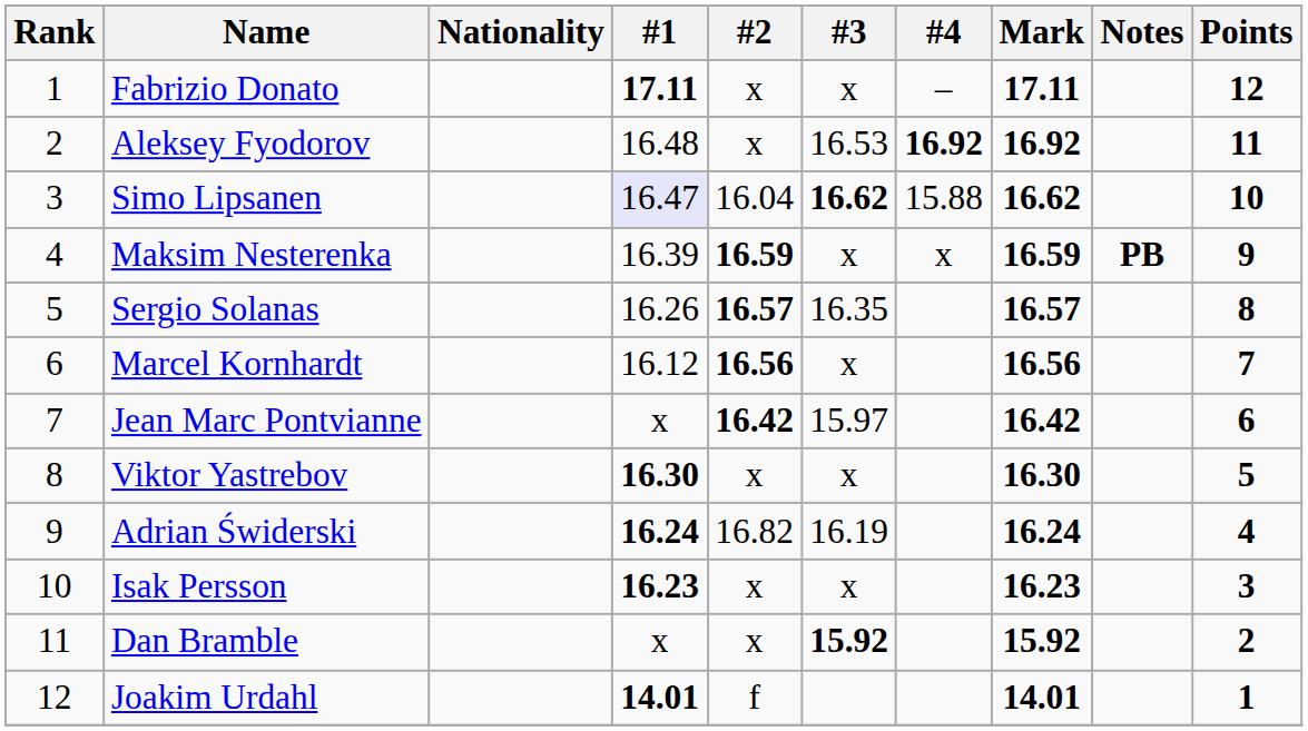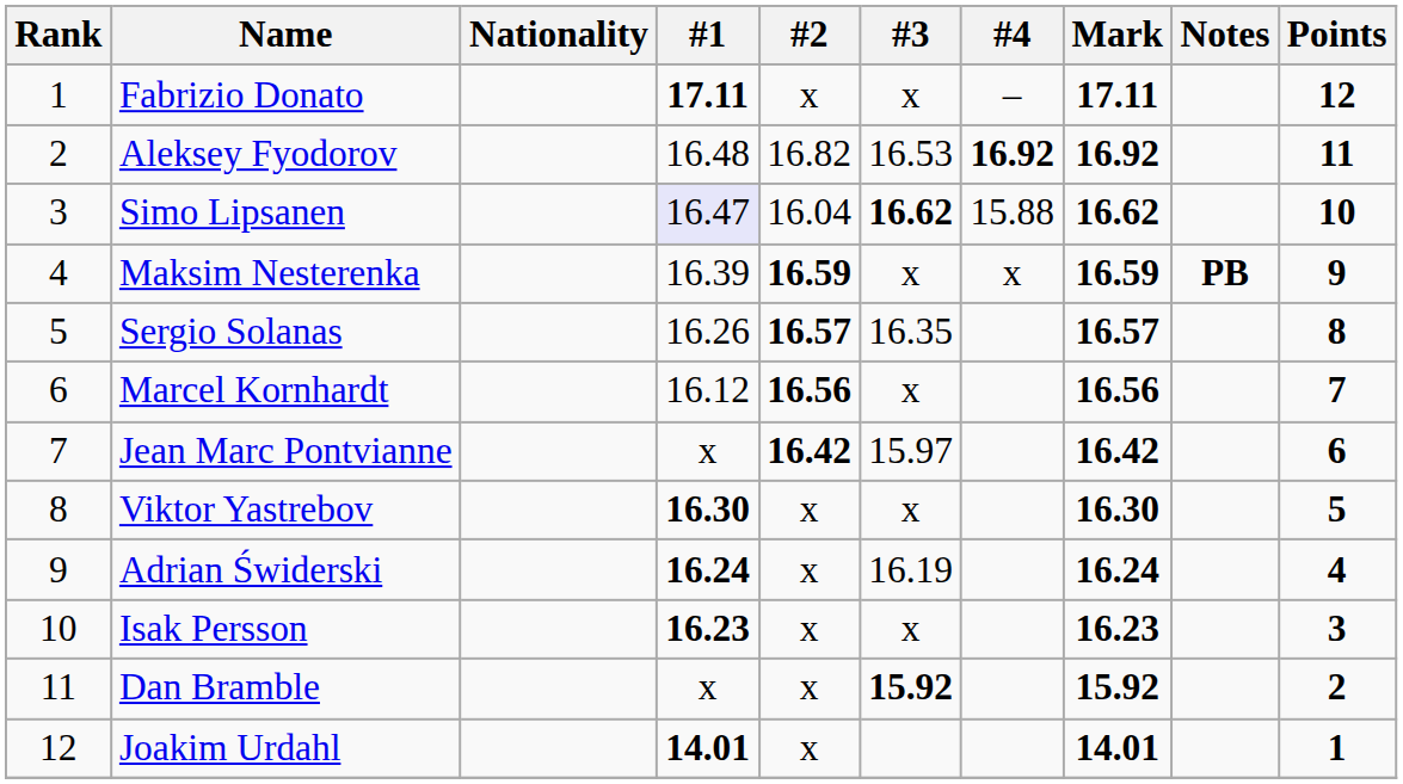 <table class="wikitable sortable" style="text-align:center">
 <tr>
 <th>Rank</th>
 <th>Name</th>
 <th>Nationality</th>
 <th>#1</th>
 <th>#2</th>
 <th>#3</th>
 <th>#4</th>
 <th>Mark</th>
 <th>Notes</th>
 <th>Points</th>
 </tr>
 <tr>
 <td>1</td>
 <td align=left><a href='#'>Fabrizio Donato</a></td>
 <td align=left></td>
 <td><strong>17.11</strong></td>
 <td>x</td>
 <td>x</td>
 <td>–</td>
 <td><strong>17.11</strong></td>
 <td></td>
 <td><strong>12</strong></td>
 </tr>
 <tr>
 <td>2</td>
 <td align=left><a href='#'>Aleksey Fyodorov</a></td>
 <td align=left></td>
 <td>16.48</td>
-<td>x</td>
+<td>16.82</td>
 <td>16.53</td>
 <td><strong>16.92</strong></td>
 <td><strong>16.92</strong></td>
 <td></td>
 <td><strong>11</strong></td>
 </tr>
 <tr>
 <td>3</td>
 <td align=left><a href='#'>Simo Lipsanen</a></td>
 <td align=left></td>
 <td style="background: lavender;">16.47</td>
 <td>16.04</td>
 <td><strong>16.62</strong></td>
 <td>15.88</td>
 <td><strong>16.62</strong></td>
 <td></td>
 <td><strong>10</strong></td>
 </tr>
 <tr>
 <td>4</td>
 <td align=left><a href='#'>Maksim Nesterenka</a></td>
 <td align=left></td>
 <td>16.39</td>
 <td><strong>16.59</strong></td>
 <td>x</td>
 <td>x</td>
 <td><strong>16.59</strong></td>
 <td><strong>PB  </strong></td>
 <td><strong>9</strong></td>
 </tr>
 <tr>
 <td>5</td>
 <td align=left><a href='#'>Sergio Solanas</a></td>
 <td align=left></td>
 <td>16.26</td>
 <td><strong>16.57</strong></td>
 <td>16.35</td>
 <td></td>
 <td><strong>16.57</strong></td>
 <td></td>
 <td><strong>8</strong></td>
 </tr>
 <tr>
 <td>6</td>
 <td align=left><a href='#'>Marcel Kornhardt</a></td>
 <td align=left></td>
 <td>16.12</td>
 <td><strong>16.56</strong></td>
 <td>x</td>
 <td></td>
 <td><strong>16.56</strong></td>
 <td></td>
 <td><strong>7</strong></td>
 </tr>
 <tr>
 <td>7</td>
 <td align=left><a href='#'>Jean Marc Pontvianne</a></td>
 <td align=left></td>
 <td>x</td>
 <td><strong>16.42</strong></td>
 <td>15.97</td>
 <td></td>
 <td><strong>16.42</strong></td>
 <td></td>
 <td><strong>6</strong></td>
 </tr>
 <tr>
 <td>8</td>
 <td align=left><a href='#'>Viktor Yastrebov</a></td>
 <td align=left></td>
 <td><strong>16.30</strong></td>
 <td>x</td>
 <td>x</td>
 <td></td>
 <td><strong>16.30</strong></td>
 <td></td>
 <td><strong>5</strong></td>
 </tr>
 <tr>
 <td>9</td>
 <td align=left><a href='#'>Adrian Świderski</a></td>
 <td align=left></td>
 <td><strong>16.24</strong></td>
-<td>16.82</td>
+<td>x</td>
 <td>16.19</td>
 <td></td>
 <td><strong>16.24</strong></td>
 <td></td>
 <td><strong>4</strong></td>
 </tr>
 <tr>
 <td>10</td>
 <td align=left><a href='#'>Isak Persson</a></td>
 <td align=left></td>
 <td><strong>16.23</strong></td>
 <td>x</td>
 <td>x</td>
 <td></td>
 <td><strong>16.23</strong></td>
 <td></td>
 <td><strong>3</strong></td>
 </tr>
 <tr>
 <td>11</td>
 <td align=left><a href='#'>Dan Bramble</a></td>
 <td align=left></td>
 <td>x</td>
 <td>x</td>
 <td><strong>15.92</strong></td>
 <td></td>
 <td><strong>15.92</strong></td>
 <td></td>
 <td><strong>2</strong></td>
 </tr>
 <tr>
 <td>12</td>
 <td align=left><a href='#'>Joakim Urdahl</a></td>
 <td align=left></td>
 <td><strong>14.01</strong></td>
-<td>f</td>
+<td>x</td>
 <td></td>
 <td></td>
 <td><strong>14.01</strong></td>
 <td></td>
 <td><strong>1</strong></td>
 </tr>
 <tr>
 </tr>
 </table>
